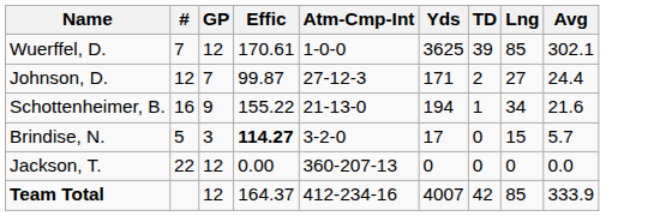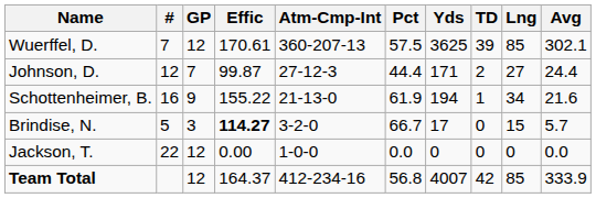 <table class="wikitable" style="white-space:nowrap;">
 <tr>
 <th>Name</th>
 <th>#</th>
 <th>GP</th>
 <th>Effic</th>
 <th>Atm-Cmp-Int</th>
+<th>Pct</th>
 <th>Yds</th>
 <th>TD</th>
 <th>Lng</th>
 <th>Avg</th>
 </tr>
 <tr>
 <td>Wuerffel, D.</td>
 <td>7</td>
 <td>12</td>
 <td>170.61</td>
-<td>1-0-0</td>
+<td>360-207-13</td>
+<td>57.5</td>
 <td>3625</td>
 <td>39</td>
 <td>85</td>
 <td>302.1</td>
 </tr>
 <tr>
 <td>Johnson, D.</td>
 <td>12</td>
 <td>7</td>
 <td>99.87</td>
 <td>27-12-3</td>
+<td>44.4</td>
 <td>171</td>
 <td>2</td>
 <td>27</td>
 <td>24.4</td>
 </tr>
 <tr>
 <td>Schottenheimer, B.</td>
 <td>16</td>
 <td>9</td>
 <td>155.22</td>
 <td>21-13-0</td>
+<td>61.9</td>
 <td>194</td>
 <td>1</td>
 <td>34</td>
 <td>21.6</td>
 </tr>
 <tr>
 <td>Brindise, N.</td>
 <td>5</td>
 <td>3</td>
 <td><strong>114.27</strong></td>
 <td>3-2-0</td>
+<td>66.7</td>
 <td>17</td>
 <td>0</td>
 <td>15</td>
 <td>5.7</td>
 </tr>
 <tr>
 <td>Jackson, T.</td>
 <td>22</td>
 <td>12</td>
 <td>0.00</td>
-<td>360-207-13</td>
+<td>1-0-0</td>
+<td>0.0</td>
 <td>0</td>
 <td>0</td>
 <td>0</td>
 <td>0.0</td>
 </tr>
 <tr>
 <td><strong>Team Total</strong></td>
 <td></td>
 <td>12</td>
 <td>164.37</td>
 <td>412-234-16</td>
+<td>56.8</td>
 <td>4007</td>
 <td>42</td>
 <td>85</td>
 <td>333.9</td>
 </tr>
 </table>
